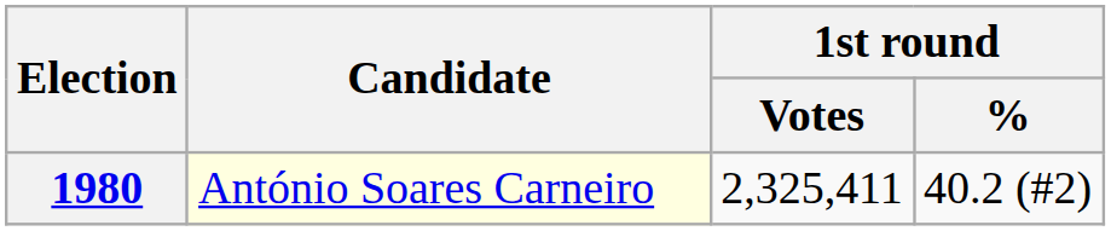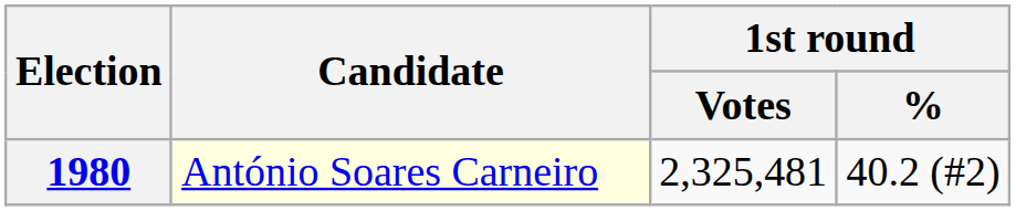 <table class="wikitable" style="text-align:right;">
 <tr>
 <th rowspan=2>Election</th>
 <th width="175px" rowspan=2>Candidate</th>
 <th colspan=2>1st round</th>
 </tr>
 <tr>
 <th>Votes</th>
 <th>%</th>
 </tr>
 <tr>
 <th><a href='#'>1980</a></th>
 <td align=left style="background: lightyellow;"><a href='#'>António Soares Carneiro</a></td>
-<td>2,325,411</td>
+<td>2,325,481</td>
 <td>40.2 (#2)</td>
 </tr>
 </table>
